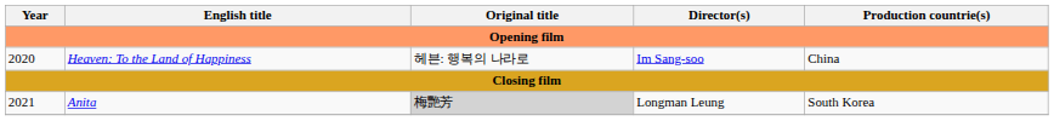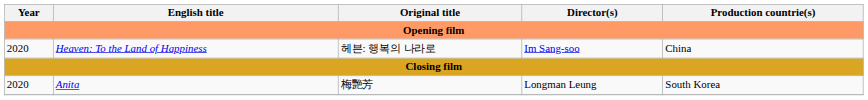 <table class="sortable wikitable" style="width:100%; margin-bottom:4px" cellpadding="5">
 <tr>
 <th scope="col">Year</th>
 <th scope="col">English title</th>
 <th scope="col">Original title</th>
 <th scope="col">Director(s)</th>
 <th scope="col">Production countrie(s)</th>
 </tr>
 <tr>
 <th colspan="5" style="background:#FF9966"><strong>Opening film</strong></th>
 </tr>
 <tr>
 <td>2020</td>
 <td><em><a href='#'>Heaven: To the Land of Happiness</a></em></td>
 <td>헤븐: 행복의 나라로</td>
 <td><a href='#'>Im Sang-soo</a></td>
 <td>China</td>
 </tr>
 <tr>
 <th colspan="5" style="background:#DAA520"><strong>Closing film</strong></th>
 </tr>
 <tr>
-<td>2021</td>
+<td>2020</td>
 <td><em><a href='#'>Anita</a></em></td>
-<td style="background: lightgrey;">梅艷芳</td>
+<td>梅艷芳</td>
 <td>Longman Leung</td>
 <td>South Korea</td>
 </tr>
 <tr>
 </tr>
 </table>
